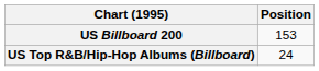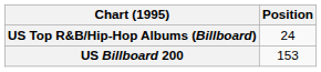 <table class="wikitable sortable plainrowheaders" style="text-align:center">
 <tr>
 <th>Chart (1995)</th>
 <th>Position</th>
 </tr>
 <tr>
+<th scope="row">US Top R&B/Hip-Hop Albums (<em>Billboard</em>)</th>
+<td>24</td>
+</tr>
+<tr>
 <th scope="row">US <em>Billboard</em> 200</th>
 <td>153</td>
 </tr>
-<tr>
-<th scope="row">US Top R&B/Hip-Hop Albums (<em>Billboard</em>)</th>
-<td>24</td>
-</tr>
 </table>
